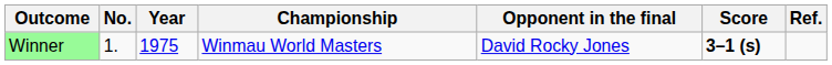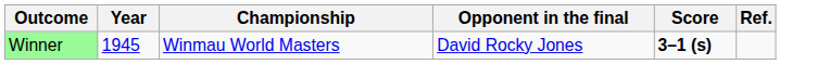 <table class="wikitable">
 <tr>
 <th width="80">Outcome</th>
-<th width="20">No.</th>
 <th width="50">Year</th>
 <th style="width:250px;">Championship</th>
 <th style="width:200px;">Opponent in the final</th>
 <th width="70">Score</th>
 <th width="20">Ref.</th>
 </tr>
 <tr>
 <td style="background:#98FB98">Winner</td>
-<td>1.</td>
-<td><a href='#'>1975</a></td>
+<td><a href='#'>1945</a></td>
 <td><a href='#'>Winmau World Masters</a></td>
 <td> <a href='#'>David Rocky Jones</a></td>
 <td><strong>3–1 (s)</strong></td>
 <td></td>
 </tr>
 </table>
